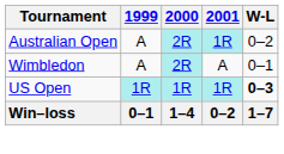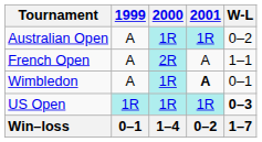 <table class=wikitable style=text-align:center;>
 <tr>
 <th>Tournament</th>
 <th><a href='#'>1999</a></th>
 <th><a href='#'>2000</a></th>
 <th><a href='#'>2001</a></th>
 <th>W-L</th>
 </tr>
 <tr>
 <td align=left><a href='#'>Australian Open</a></td>
 <td>A</td>
-<td bgcolor=afeeee><a href='#'>2R</a></td>
+<td bgcolor=afeeee><a href='#'>1R</a></td>
 <td bgcolor=afeeee><a href='#'>1R</a></td>
 <td>0–2</td>
 </tr>
 <tr>
-<td align=left><a href='#'>Wimbledon</a></td>
+<td align=left><a href='#'>French Open</a></td>
 <td>A</td>
 <td bgcolor=afeeee><a href='#'>2R</a></td>
 <td>A</td>
+<td>1–1</td>
+</tr>
+<tr>
+<td align=left><a href='#'>Wimbledon</a></td>
+<td>A</td>
+<td bgcolor=afeeee><a href='#'>1R</a></td>
+<td><strong>A</strong></td>
 <td>0–1</td>
 </tr>
 <tr>
 <td align=left><a href='#'>US Open</a></td>
 <td bgcolor=afeeee><a href='#'>1R</a></td>
 <td bgcolor=afeeee><a href='#'>1R</a></td>
 <td bgcolor=afeeee><a href='#'>1R</a></td>
 <td><strong>0–3</strong></td>
 </tr>
 <tr>
 <th style=text-align:left>Win–loss</th>
 <th>0–1</th>
 <th>1–4</th>
 <th>0–2</th>
 <th>1–7</th>
 </tr>
 </table>
